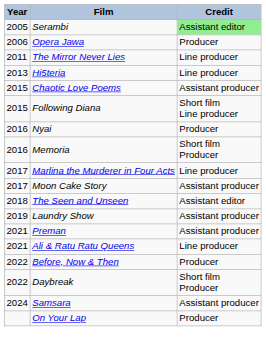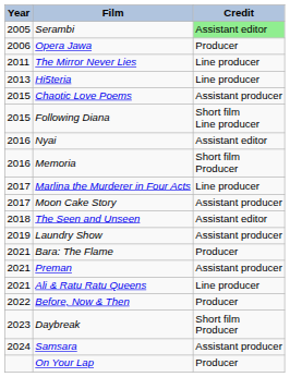 <table class="wikitable">
 <tr>
 <th style="background:#B0C4DE;">Year</th>
 <th style="background:#B0C4DE;">Film</th>
 <th style="background:#B0C4DE;">Credit</th>
 </tr>
 <tr>
 <td>2005</td>
 <td><em>Serambi</em></td>
 <td style="background: lightgreen;">Assistant editor</td>
 </tr>
 <tr>
 <td>2006</td>
 <td><em><a href='#'>Opera Jawa</a></em></td>
 <td>Producer</td>
 </tr>
 <tr>
 <td>2011</td>
 <td><em><a href='#'>The Mirror Never Lies</a></em></td>
 <td>Line producer</td>
 </tr>
 <tr>
 <td>2013</td>
 <td><em><a href='#'>Hi5teria</a></em></td>
 <td>Line producer</td>
 </tr>
 <tr>
 <td>2015</td>
 <td><em><a href='#'>Chaotic Love Poems</a></em></td>
 <td>Assistant producer</td>
 </tr>
 <tr>
 <td>2015</td>
 <td><em>Following Diana</em></td>
 <td>Short film<br>Line producer</td>
 </tr>
 <tr>
 <td>2016</td>
 <td><em>Nyai</em></td>
-<td>Producer</td>
+<td>Assistant editor</td>
 </tr>
 <tr>
 <td>2016</td>
 <td><em>Memoria</em></td>
 <td>Short film<br>Producer</td>
 </tr>
 <tr>
 <td>2017</td>
 <td><em><a href='#'>Marlina the Murderer in Four Acts</a></em></td>
 <td>Line producer</td>
 </tr>
 <tr>
 <td>2017</td>
 <td><em>Moon Cake Story</em></td>
 <td>Assistant producer</td>
 </tr>
 <tr>
 <td>2018</td>
 <td><em><a href='#'>The Seen and Unseen</a></em></td>
 <td>Assistant editor</td>
 </tr>
 <tr>
 <td>2019</td>
 <td><em>Laundry Show</em></td>
 <td>Assistant producer</td>
 </tr>
 <tr>
 <td>2021</td>
+<td><em>Bara: The Flame</em></td>
+<td>Producer</td>
+</tr>
+<tr>
+<td>2021</td>
 <td><em><a href='#'>Preman</a></em></td>
 <td>Assistant producer</td>
 </tr>
 <tr>
 <td>2021</td>
 <td><em><a href='#'>Ali & Ratu Ratu Queens</a></em></td>
 <td>Line producer</td>
 </tr>
 <tr>
 <td>2022</td>
 <td><em><a href='#'>Before, Now & Then</a></em></td>
 <td>Producer</td>
 </tr>
 <tr>
-<td>2022</td>
+<td>2023</td>
 <td><em>Daybreak</em></td>
 <td>Short film<br>Producer</td>
 </tr>
 <tr>
 <td>2024</td>
 <td><em><a href='#'>Samsara</a></em></td>
 <td>Assistant producer</td>
 </tr>
 <tr>
 <td></td>
 <td><em><a href='#'>On Your Lap</a></em></td>
 <td>Producer</td>
 </tr>
 </table>
